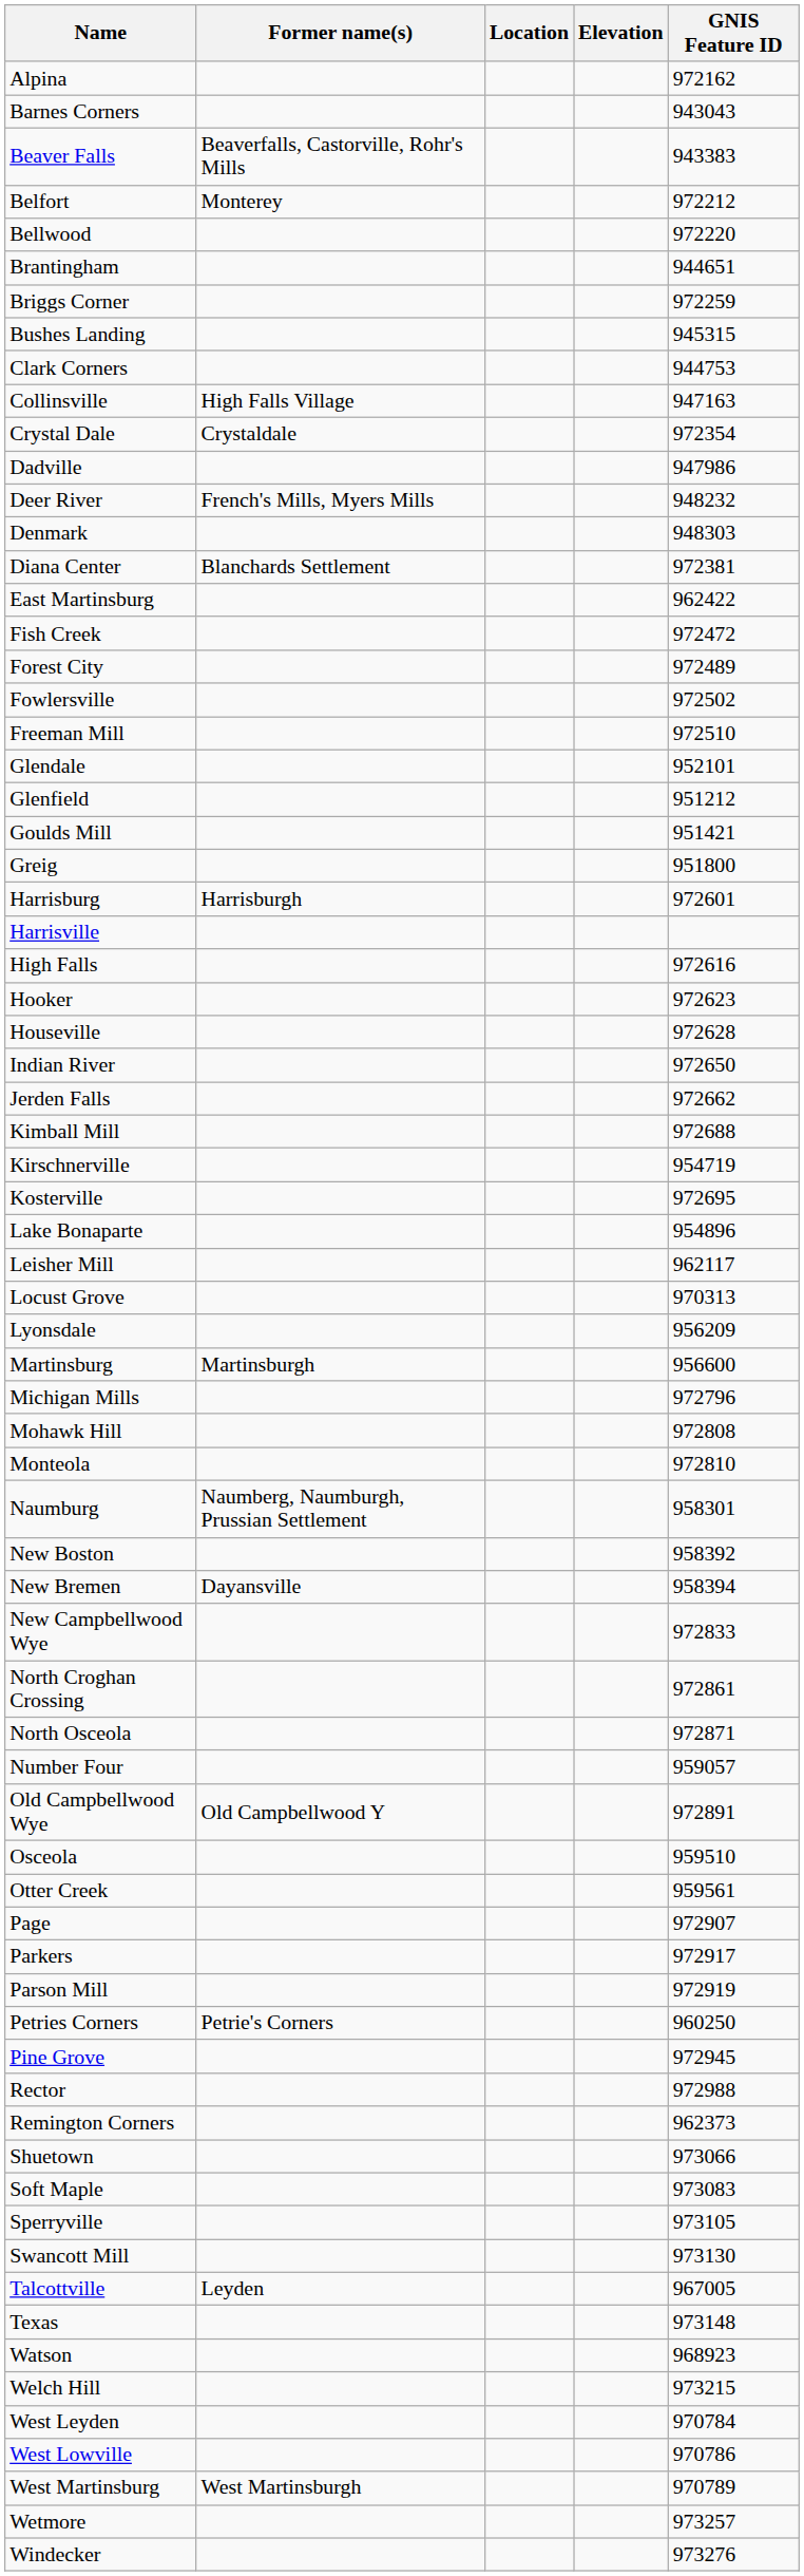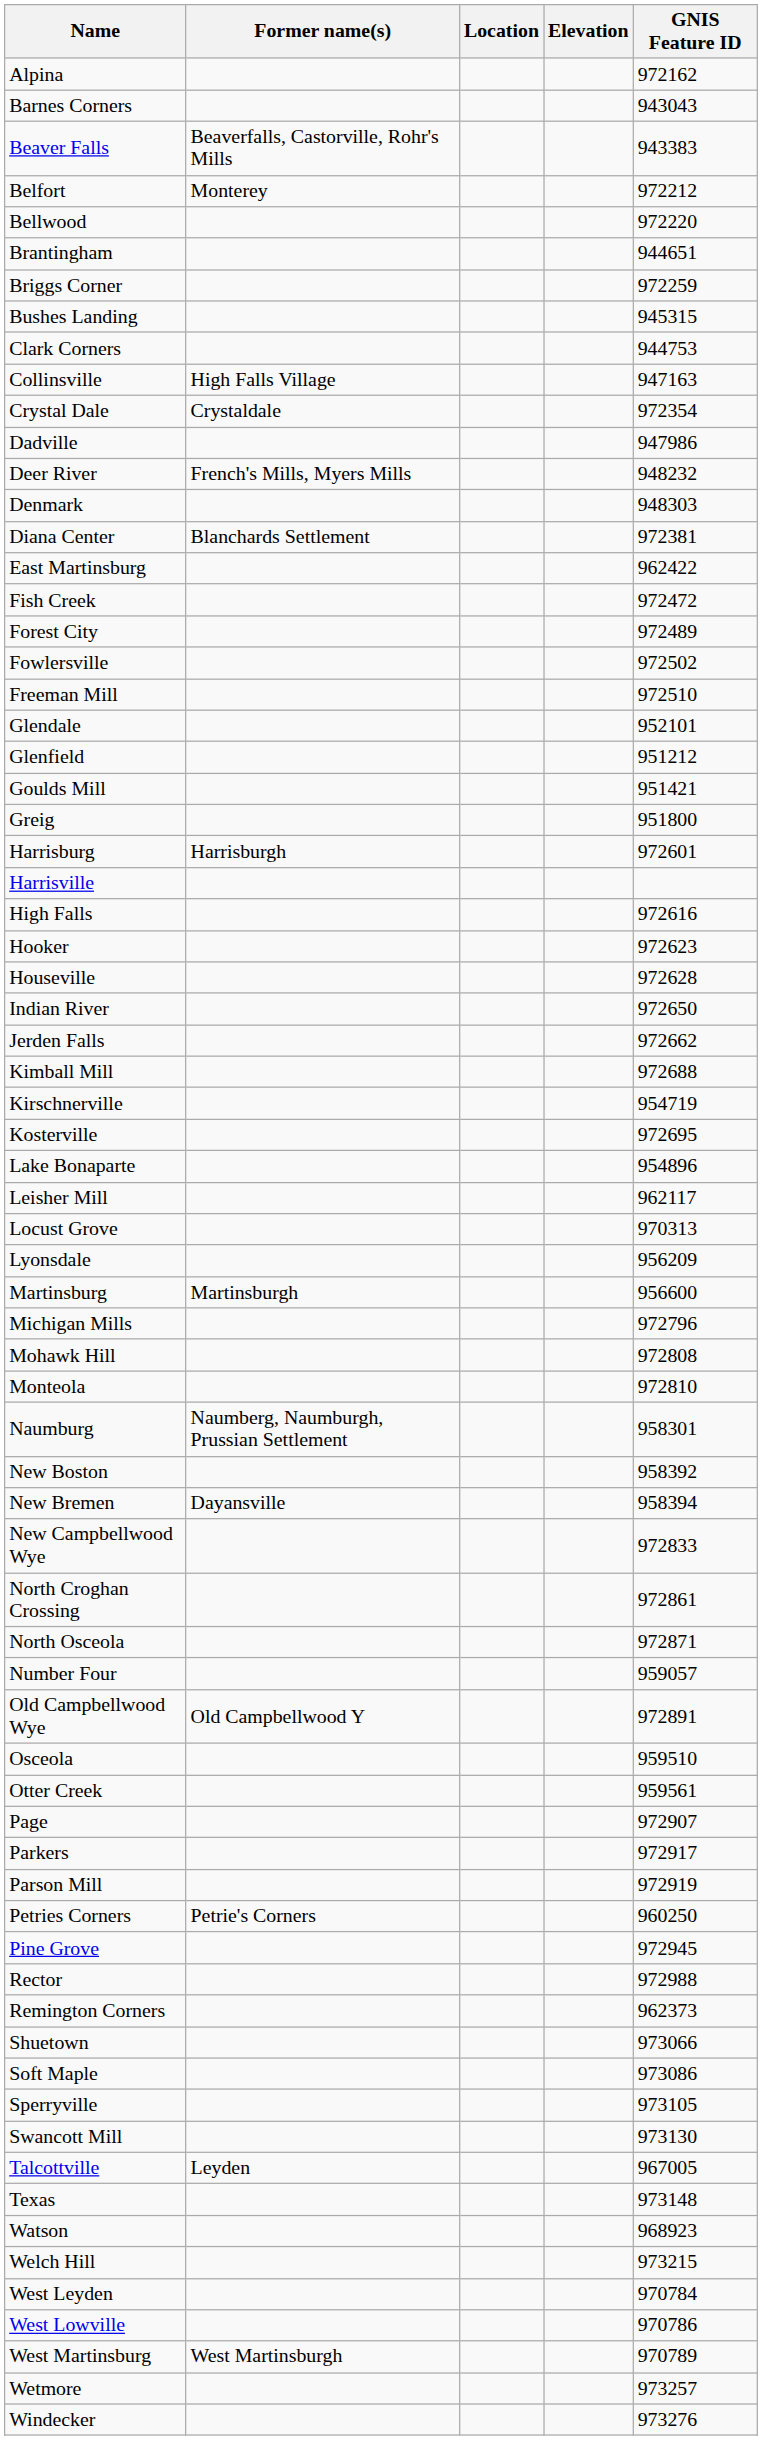 <table class="wikitable">
 <tr>
 <th>Name</th>
 <th>Former name(s)</th>
 <th>Location</th>
 <th>Elevation</th>
 <th>GNIS Feature ID</th>
 </tr>
 <tr>
 <td>Alpina</td>
 <td></td>
 <td></td>
 <td></td>
 <td>972162</td>
 </tr>
 <tr>
 <td>Barnes Corners</td>
 <td></td>
 <td></td>
 <td></td>
 <td>943043</td>
 </tr>
 <tr>
 <td><a href='#'>Beaver Falls</a></td>
 <td>Beaverfalls, Castorville, Rohr's Mills</td>
 <td></td>
 <td></td>
 <td>943383</td>
 </tr>
 <tr>
 <td>Belfort</td>
 <td>Monterey</td>
 <td></td>
 <td></td>
 <td>972212</td>
 </tr>
 <tr>
 <td>Bellwood</td>
 <td></td>
 <td></td>
 <td></td>
 <td>972220</td>
 </tr>
 <tr>
 <td>Brantingham</td>
 <td></td>
 <td></td>
 <td></td>
 <td>944651</td>
 </tr>
 <tr>
 <td>Briggs Corner</td>
 <td></td>
 <td></td>
 <td></td>
 <td>972259</td>
 </tr>
 <tr>
 <td>Bushes Landing</td>
 <td></td>
 <td></td>
 <td></td>
 <td>945315</td>
 </tr>
 <tr>
 <td>Clark Corners</td>
 <td></td>
 <td></td>
 <td></td>
 <td>944753</td>
 </tr>
 <tr>
 <td>Collinsville</td>
 <td>High Falls Village</td>
 <td></td>
 <td></td>
 <td>947163</td>
 </tr>
 <tr>
 <td>Crystal Dale</td>
 <td>Crystaldale</td>
 <td></td>
 <td></td>
 <td>972354</td>
 </tr>
 <tr>
 <td>Dadville</td>
 <td></td>
 <td></td>
 <td></td>
 <td>947986</td>
 </tr>
 <tr>
 <td>Deer River</td>
 <td>French's Mills, Myers Mills</td>
 <td></td>
 <td></td>
 <td>948232</td>
 </tr>
 <tr>
 <td>Denmark</td>
 <td></td>
 <td></td>
 <td></td>
 <td>948303</td>
 </tr>
 <tr>
 <td>Diana Center</td>
 <td>Blanchards Settlement</td>
 <td></td>
 <td></td>
 <td>972381</td>
 </tr>
 <tr>
 <td>East Martinsburg</td>
 <td></td>
 <td></td>
 <td></td>
 <td>962422</td>
 </tr>
 <tr>
 <td>Fish Creek</td>
 <td></td>
 <td></td>
 <td></td>
 <td>972472</td>
 </tr>
 <tr>
 <td>Forest City</td>
 <td></td>
 <td></td>
 <td></td>
 <td>972489</td>
 </tr>
 <tr>
 <td>Fowlersville</td>
 <td></td>
 <td></td>
 <td></td>
 <td>972502</td>
 </tr>
 <tr>
 <td>Freeman Mill</td>
 <td></td>
 <td></td>
 <td></td>
 <td>972510</td>
 </tr>
 <tr>
 <td>Glendale</td>
 <td></td>
 <td></td>
 <td></td>
 <td>952101</td>
 </tr>
 <tr>
 <td>Glenfield</td>
 <td></td>
 <td></td>
 <td></td>
 <td>951212</td>
 </tr>
 <tr>
 <td>Goulds Mill</td>
 <td></td>
 <td></td>
 <td></td>
 <td>951421</td>
 </tr>
 <tr>
 <td>Greig</td>
 <td></td>
 <td></td>
 <td></td>
 <td>951800</td>
 </tr>
 <tr>
 <td>Harrisburg</td>
 <td>Harrisburgh</td>
 <td></td>
 <td></td>
 <td>972601</td>
 </tr>
 <tr>
 <td><a href='#'>Harrisville</a></td>
 <td></td>
 <td></td>
 <td></td>
 <td></td>
 </tr>
 <tr>
 <td>High Falls</td>
 <td></td>
 <td></td>
 <td></td>
 <td>972616</td>
 </tr>
 <tr>
 <td>Hooker</td>
 <td></td>
 <td></td>
 <td></td>
 <td>972623</td>
 </tr>
 <tr>
 <td>Houseville</td>
 <td></td>
 <td></td>
 <td></td>
 <td>972628</td>
 </tr>
 <tr>
 <td>Indian River</td>
 <td></td>
 <td></td>
 <td></td>
 <td>972650</td>
 </tr>
 <tr>
 <td>Jerden Falls</td>
 <td></td>
 <td></td>
 <td></td>
 <td>972662</td>
 </tr>
 <tr>
 <td>Kimball Mill</td>
 <td></td>
 <td></td>
 <td></td>
 <td>972688</td>
 </tr>
 <tr>
 <td>Kirschnerville</td>
 <td></td>
 <td></td>
 <td></td>
 <td>954719</td>
 </tr>
 <tr>
 <td>Kosterville</td>
 <td></td>
 <td></td>
 <td></td>
 <td>972695</td>
 </tr>
 <tr>
 <td>Lake Bonaparte</td>
 <td></td>
 <td></td>
 <td></td>
 <td>954896</td>
 </tr>
 <tr>
 <td>Leisher Mill</td>
 <td></td>
 <td></td>
 <td></td>
 <td>962117</td>
 </tr>
 <tr>
 <td>Locust Grove</td>
 <td></td>
 <td></td>
 <td></td>
 <td>970313</td>
 </tr>
 <tr>
 <td>Lyonsdale</td>
 <td></td>
 <td></td>
 <td></td>
 <td>956209</td>
 </tr>
 <tr>
 <td>Martinsburg</td>
 <td>Martinsburgh</td>
 <td></td>
 <td></td>
 <td>956600</td>
 </tr>
 <tr>
 <td>Michigan Mills</td>
 <td></td>
 <td></td>
 <td></td>
 <td>972796</td>
 </tr>
 <tr>
 <td>Mohawk Hill</td>
 <td></td>
 <td></td>
 <td></td>
 <td>972808</td>
 </tr>
 <tr>
 <td>Monteola</td>
 <td></td>
 <td></td>
 <td></td>
 <td>972810</td>
 </tr>
 <tr>
 <td>Naumburg</td>
 <td>Naumberg, Naumburgh, Prussian Settlement</td>
 <td></td>
 <td></td>
 <td>958301</td>
 </tr>
 <tr>
 <td>New Boston</td>
 <td></td>
 <td></td>
 <td></td>
 <td>958392</td>
 </tr>
 <tr>
 <td>New Bremen</td>
 <td>Dayansville</td>
 <td></td>
 <td></td>
 <td>958394</td>
 </tr>
 <tr>
 <td>New Campbellwood Wye</td>
 <td></td>
 <td></td>
 <td></td>
 <td>972833</td>
 </tr>
 <tr>
 <td>North Croghan Crossing</td>
 <td></td>
 <td></td>
 <td></td>
 <td>972861</td>
 </tr>
 <tr>
 <td>North Osceola</td>
 <td></td>
 <td></td>
 <td></td>
 <td>972871</td>
 </tr>
 <tr>
 <td>Number Four</td>
 <td></td>
 <td></td>
 <td></td>
 <td>959057</td>
 </tr>
 <tr>
 <td>Old Campbellwood Wye</td>
 <td>Old Campbellwood Y</td>
 <td></td>
 <td></td>
 <td>972891</td>
 </tr>
 <tr>
 <td>Osceola</td>
 <td></td>
 <td></td>
 <td></td>
 <td>959510</td>
 </tr>
 <tr>
 <td>Otter Creek</td>
 <td></td>
 <td></td>
 <td></td>
 <td>959561</td>
 </tr>
 <tr>
 <td>Page</td>
 <td></td>
 <td></td>
 <td></td>
 <td>972907</td>
 </tr>
 <tr>
 <td>Parkers</td>
 <td></td>
 <td></td>
 <td></td>
 <td>972917</td>
 </tr>
 <tr>
 <td>Parson Mill</td>
 <td></td>
 <td></td>
 <td></td>
 <td>972919</td>
 </tr>
 <tr>
 <td>Petries Corners</td>
 <td>Petrie's Corners</td>
 <td></td>
 <td></td>
 <td>960250</td>
 </tr>
 <tr>
 <td><a href='#'>Pine Grove</a></td>
 <td></td>
 <td></td>
 <td></td>
 <td>972945</td>
 </tr>
 <tr>
 <td>Rector</td>
 <td></td>
 <td></td>
 <td></td>
 <td>972988</td>
 </tr>
 <tr>
 <td>Remington Corners</td>
 <td></td>
 <td></td>
 <td></td>
 <td>962373</td>
 </tr>
 <tr>
 <td>Shuetown</td>
 <td></td>
 <td></td>
 <td></td>
 <td>973066</td>
 </tr>
 <tr>
 <td>Soft Maple</td>
 <td></td>
 <td></td>
 <td></td>
-<td>973083</td>
+<td>973086</td>
 </tr>
 <tr>
 <td>Sperryville</td>
 <td></td>
 <td></td>
 <td></td>
 <td>973105</td>
 </tr>
 <tr>
 <td>Swancott Mill</td>
 <td></td>
 <td></td>
 <td></td>
 <td>973130</td>
 </tr>
 <tr>
 <td><a href='#'>Talcottville</a></td>
 <td>Leyden</td>
 <td></td>
 <td></td>
 <td>967005</td>
 </tr>
 <tr>
 <td>Texas</td>
 <td></td>
 <td></td>
 <td></td>
 <td>973148</td>
 </tr>
 <tr>
 <td>Watson</td>
 <td></td>
 <td></td>
 <td></td>
 <td>968923</td>
 </tr>
 <tr>
 <td>Welch Hill</td>
 <td></td>
 <td></td>
 <td></td>
 <td>973215</td>
 </tr>
 <tr>
 <td>West Leyden</td>
 <td></td>
 <td></td>
 <td></td>
 <td>970784</td>
 </tr>
 <tr>
 <td><a href='#'>West Lowville</a></td>
 <td></td>
 <td></td>
 <td></td>
 <td>970786</td>
 </tr>
 <tr>
 <td>West Martinsburg</td>
 <td>West Martinsburgh</td>
 <td></td>
 <td></td>
 <td>970789</td>
 </tr>
 <tr>
 <td>Wetmore</td>
 <td></td>
 <td></td>
 <td></td>
 <td>973257</td>
 </tr>
 <tr>
 <td>Windecker</td>
 <td></td>
 <td></td>
 <td></td>
 <td>973276</td>
 </tr>
 </table>
